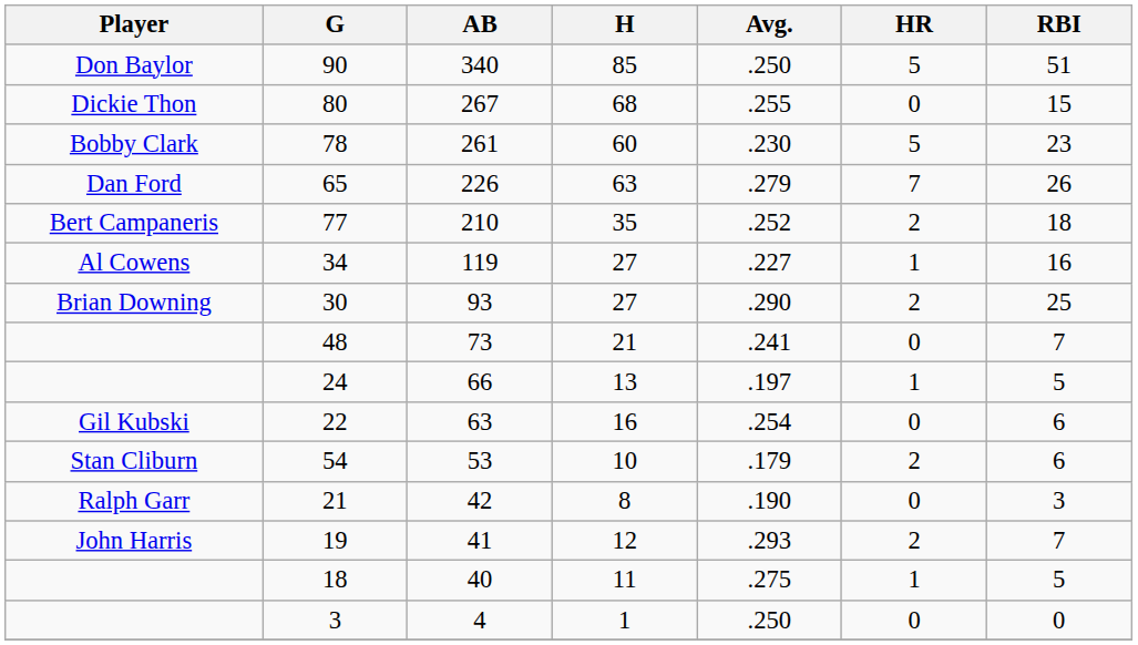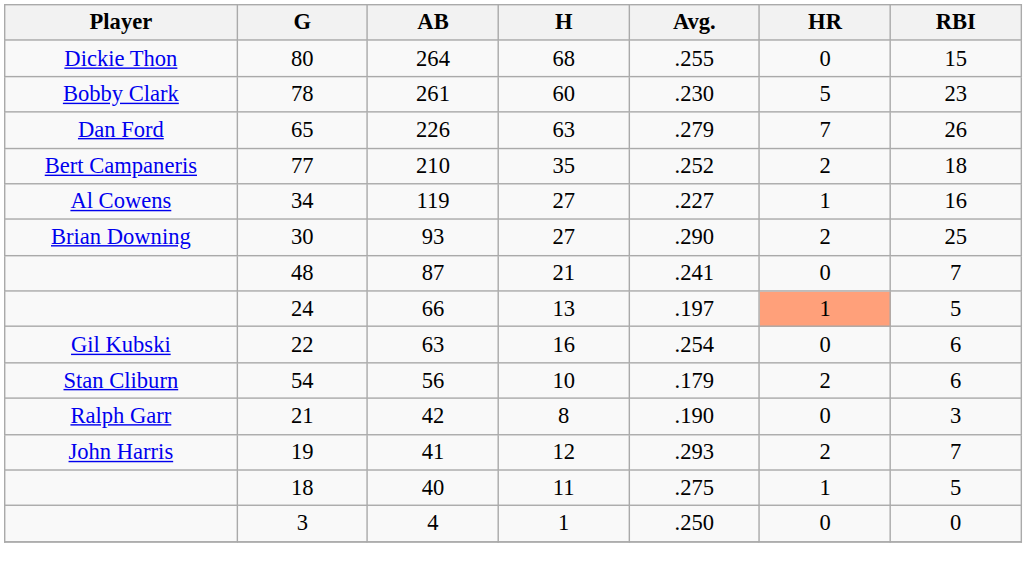 <table class="wikitable sortable">
 <tr>
 <th bgcolor="#DDDDFF" width="16%">Player</th>
 <th bgcolor="#DDDDFF" width="9%">G</th>
 <th bgcolor="#DDDDFF" width="9%">AB</th>
 <th bgcolor="#DDDDFF" width="9%">H</th>
 <th bgcolor="#DDDDFF" width="9%">Avg.</th>
 <th bgcolor="#DDDDFF" width="9%">HR</th>
 <th bgcolor="#DDDDFF" width="9%">RBI</th>
 </tr>
-<tr align="center">
-<td><a href='#'>Don Baylor</a></td>
-<td>90</td>
-<td>340</td>
-<td>85</td>
-<td>.250</td>
-<td>5</td>
-<td>51</td>
-</tr>
 <tr align=center>
 <td><a href='#'>Dickie Thon</a></td>
 <td>80</td>
-<td>267</td>
+<td>264</td>
 <td>68</td>
 <td>.255</td>
 <td>0</td>
 <td>15</td>
 </tr>
 <tr align=center>
 <td><a href='#'>Bobby Clark</a></td>
 <td>78</td>
 <td>261</td>
 <td>60</td>
 <td>.230</td>
 <td>5</td>
 <td>23</td>
 </tr>
 <tr align=center>
 <td><a href='#'>Dan Ford</a></td>
 <td>65</td>
 <td>226</td>
 <td>63</td>
 <td>.279</td>
 <td>7</td>
 <td>26</td>
 </tr>
 <tr align=center>
 <td><a href='#'>Bert Campaneris</a></td>
 <td>77</td>
 <td>210</td>
 <td>35</td>
 <td>.252</td>
 <td>2</td>
 <td>18</td>
 </tr>
 <tr align=center>
 <td><a href='#'>Al Cowens</a></td>
 <td>34</td>
 <td>119</td>
 <td>27</td>
 <td>.227</td>
 <td>1</td>
 <td>16</td>
 </tr>
 <tr align=center>
 <td><a href='#'>Brian Downing</a></td>
 <td>30</td>
 <td>93</td>
 <td>27</td>
 <td>.290</td>
 <td>2</td>
 <td>25</td>
 </tr>
 <tr align=center>
 <td></td>
 <td>48</td>
-<td>73</td>
+<td>87</td>
 <td>21</td>
 <td>.241</td>
 <td>0</td>
 <td>7</td>
 </tr>
 <tr align="center">
 <td></td>
 <td>24</td>
 <td>66</td>
 <td>13</td>
 <td>.197</td>
-<td>1</td>
+<td style="background: lightsalmon;">1</td>
 <td>5</td>
 </tr>
 <tr align="center">
 <td><a href='#'>Gil Kubski</a></td>
 <td>22</td>
 <td>63</td>
 <td>16</td>
 <td>.254</td>
 <td>0</td>
 <td>6</td>
 </tr>
 <tr align=center>
 <td><a href='#'>Stan Cliburn</a></td>
 <td>54</td>
-<td>53</td>
+<td>56</td>
 <td>10</td>
 <td>.179</td>
 <td>2</td>
 <td>6</td>
 </tr>
 <tr align=center>
 <td><a href='#'>Ralph Garr</a></td>
 <td>21</td>
 <td>42</td>
 <td>8</td>
 <td>.190</td>
 <td>0</td>
 <td>3</td>
 </tr>
 <tr align=center>
 <td><a href='#'>John Harris</a></td>
 <td>19</td>
 <td>41</td>
 <td>12</td>
 <td>.293</td>
 <td>2</td>
 <td>7</td>
 </tr>
 <tr align=center>
 <td></td>
 <td>18</td>
 <td>40</td>
 <td>11</td>
 <td>.275</td>
 <td>1</td>
 <td>5</td>
 </tr>
 <tr align="center">
 <td></td>
 <td>3</td>
 <td>4</td>
 <td>1</td>
 <td>.250</td>
 <td>0</td>
 <td>0</td>
 </tr>
 <tr align="center">
 </tr>
 </table>
